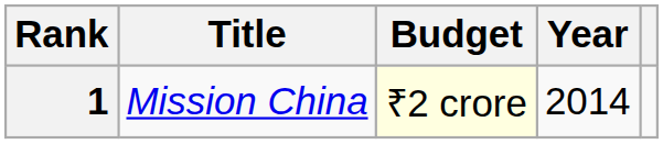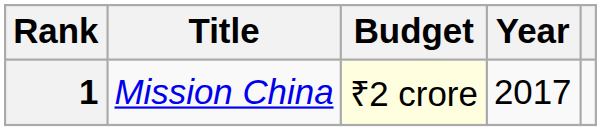 <table class="wikitable sortable plainrowheaders">
 <tr>
 <th scope="col">Rank</th>
 <th scope="col">Title</th>
 <th scope="col">Budget</th>
 <th scope="col">Year</th>
 <th scope="col" class="unsortable"></th>
 </tr>
 <tr>
 <th scope="row" style=text-align:right>1</th>
 <td><em><a href='#'>Mission China</a></em></td>
 <td align="right" style="background: lightyellow;">₹2 crore</td>
-<td align="center">2014</td>
+<td align="center">2017</td>
 <td align="center"></td>
 </tr>
 </table>
